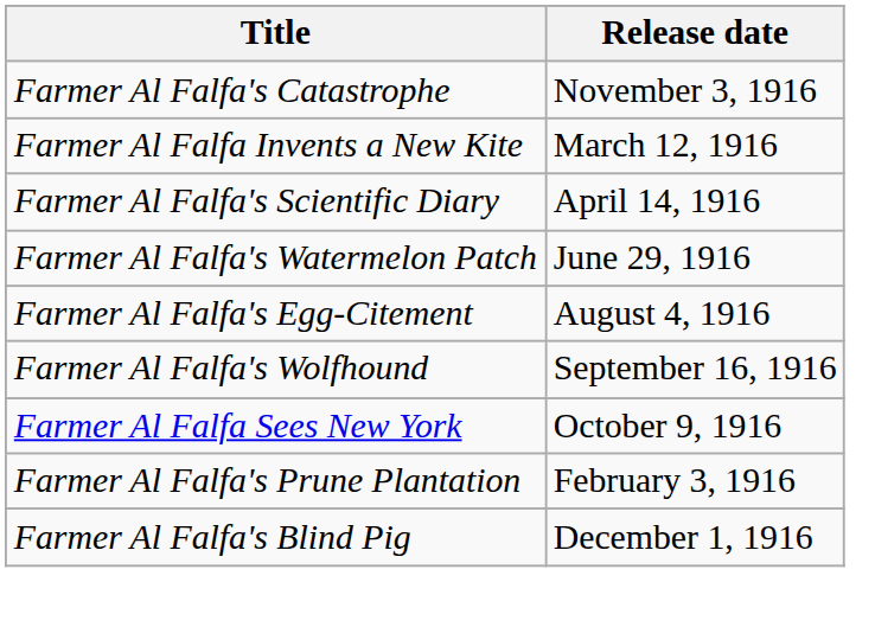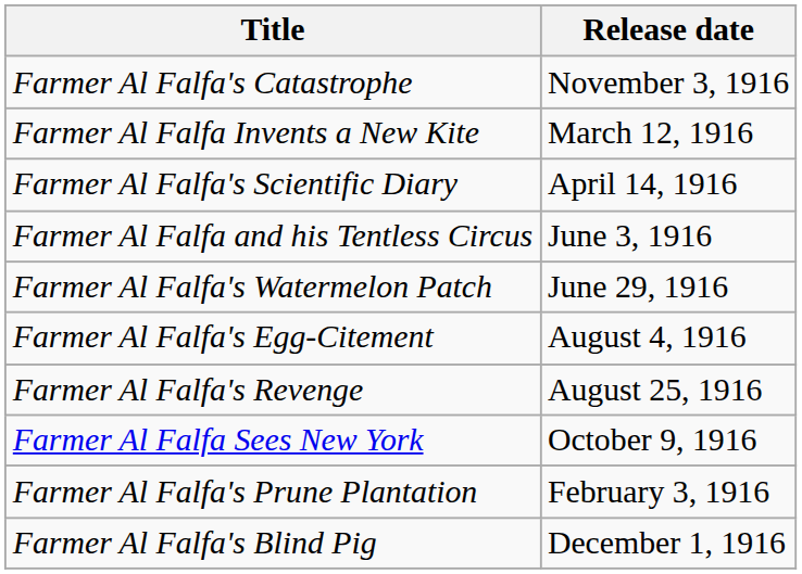 <table class="wikitable">
 <tr>
 <th>Title</th>
 <th>Release date</th>
 </tr>
 <tr>
 <td><em>Farmer Al Falfa's Catastrophe</em></td>
 <td>November 3, 1916</td>
 </tr>
 <tr>
 <td><em>Farmer Al Falfa Invents a New Kite</em></td>
 <td>March 12, 1916</td>
 </tr>
 <tr>
 <td><em>Farmer Al Falfa's Scientific Diary</em></td>
 <td>April 14, 1916</td>
 </tr>
 <tr>
+<td><em>Farmer Al Falfa and his Tentless Circus</em></td>
+<td>June 3, 1916</td>
+</tr>
+<tr>
 <td><em>Farmer Al Falfa's Watermelon Patch</em></td>
 <td>June 29, 1916</td>
 </tr>
 <tr>
 <td><em>Farmer Al Falfa's Egg-Citement</em></td>
 <td>August 4, 1916</td>
 </tr>
 <tr>
-<td><em>Farmer Al Falfa's Wolfhound</em></td>
-<td>September 16, 1916</td>
+<td><em>Farmer Al Falfa's Revenge</em></td>
+<td>August 25, 1916</td>
 </tr>
 <tr>
 <td><em><a href='#'>Farmer Al Falfa Sees New York</a></em></td>
 <td>October 9, 1916</td>
 </tr>
 <tr>
 <td><em>Farmer Al Falfa's Prune Plantation</em></td>
 <td>February 3, 1916</td>
 </tr>
 <tr>
 <td><em>Farmer Al Falfa's Blind Pig</em></td>
 <td>December 1, 1916</td>
 </tr>
 </table>
